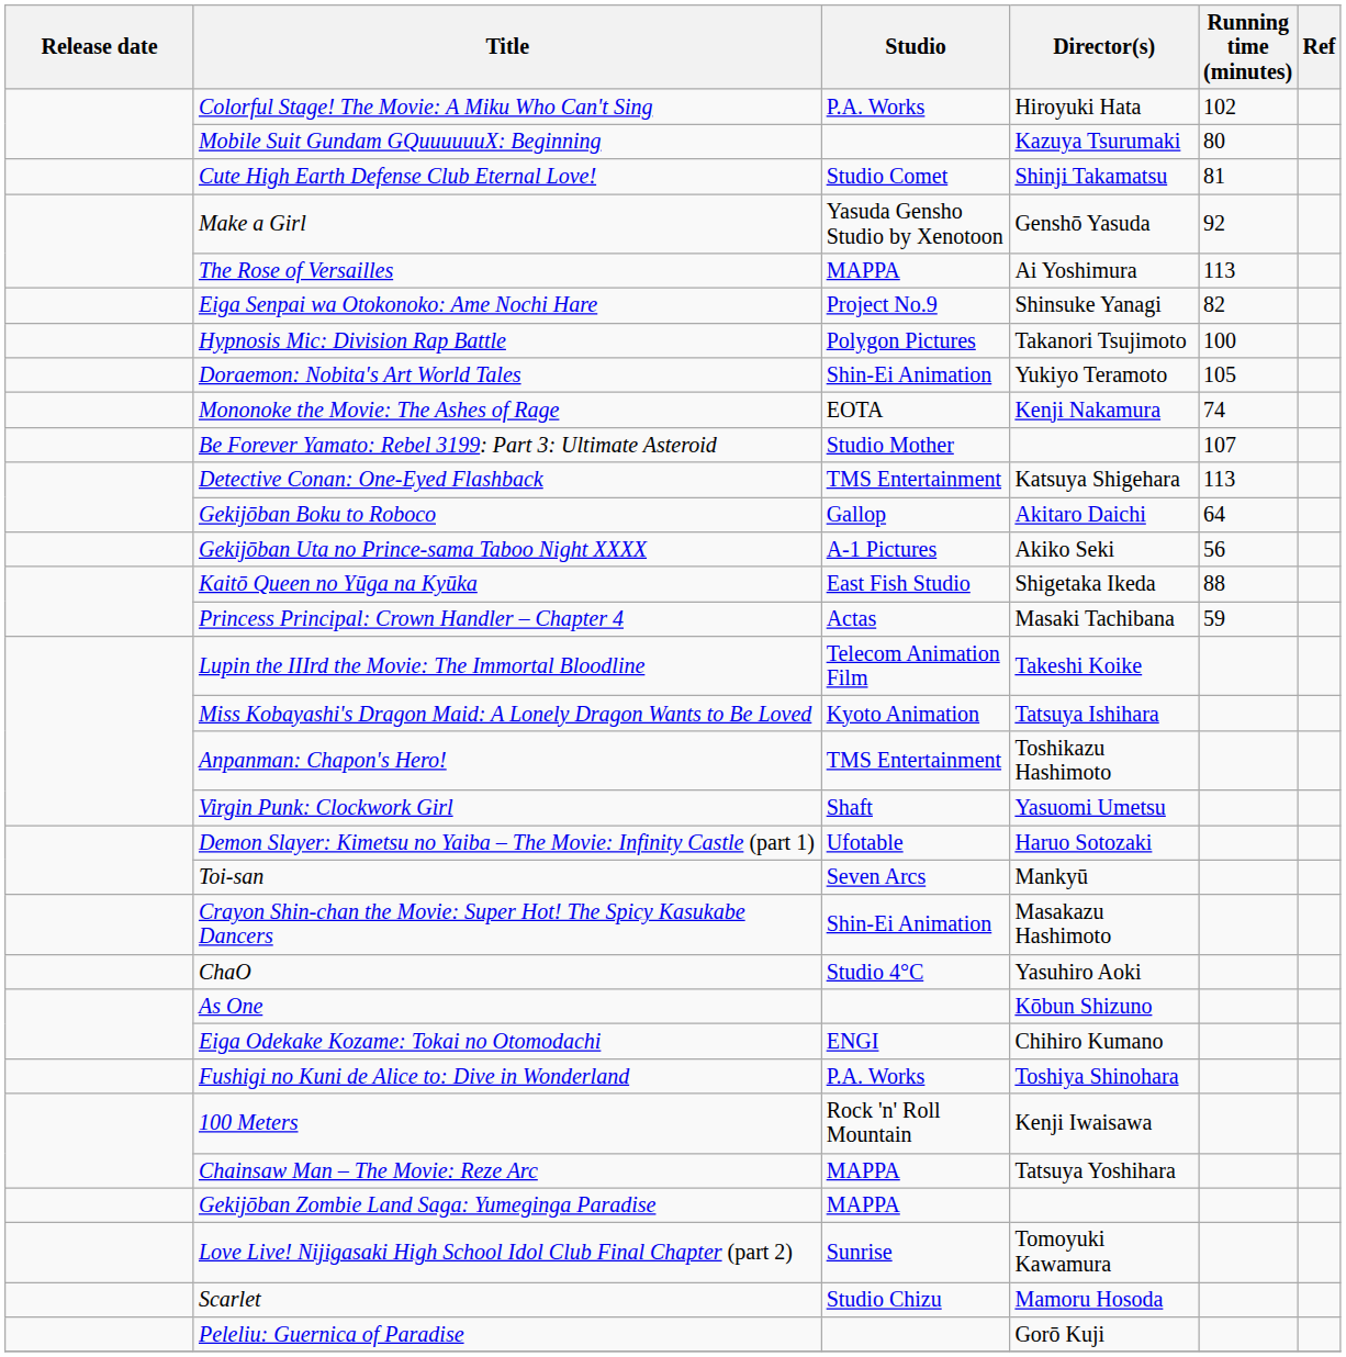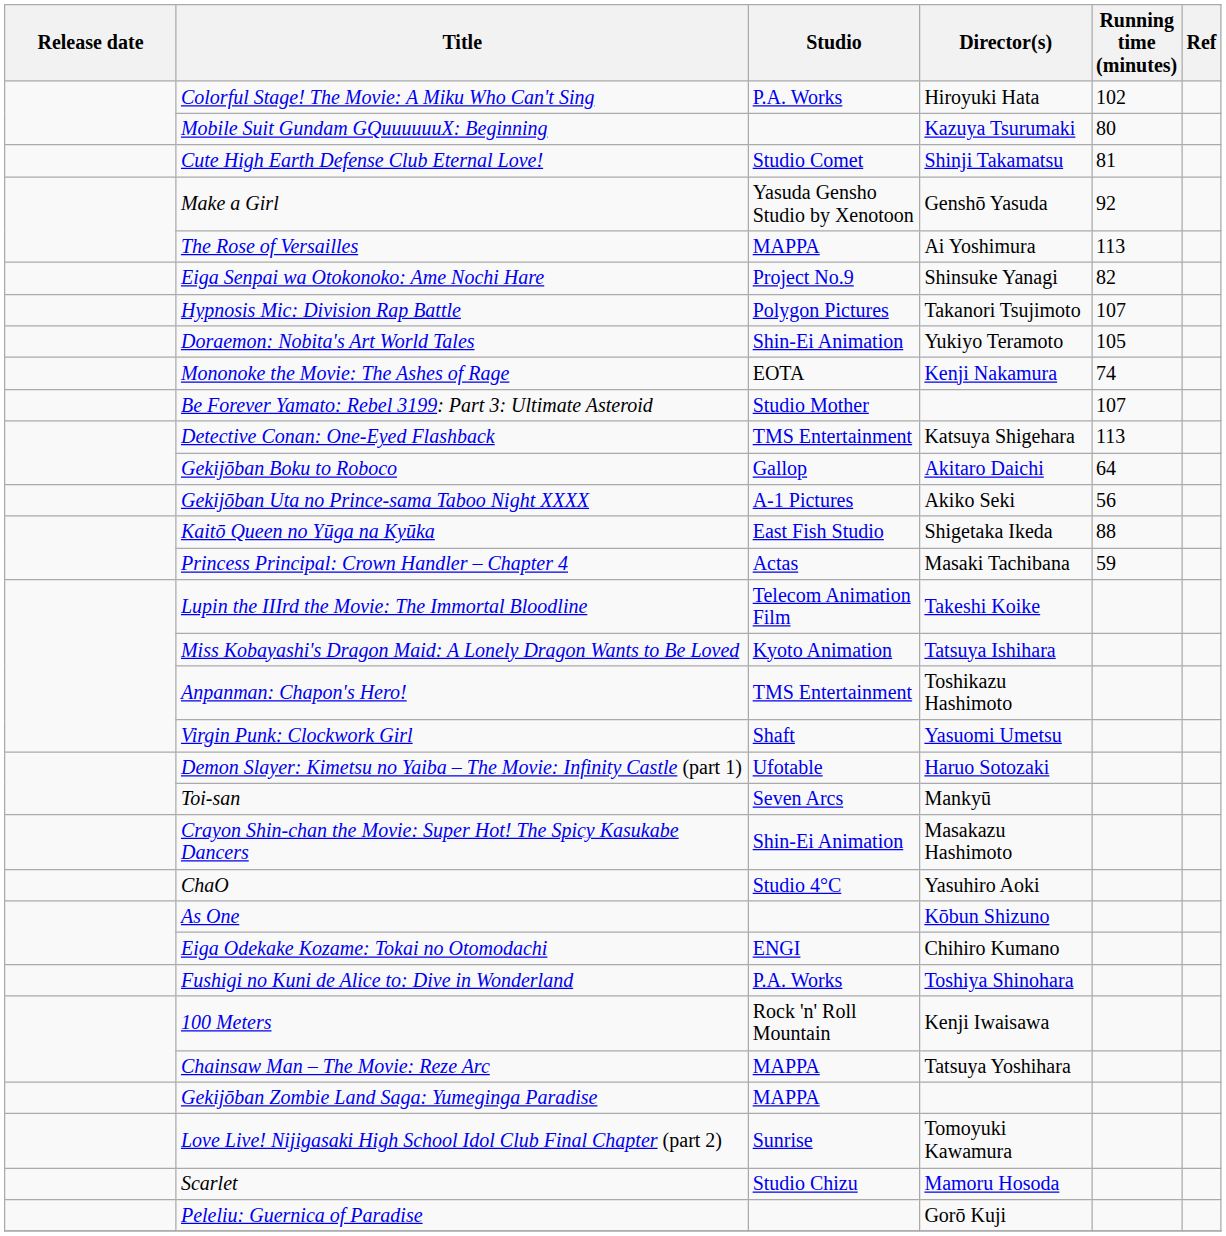 <table class="wikitable sortable" border="1">
 <tr>
 <th data-sort-type="text" width="130px">Release date</th>
 <th width="450px">Title</th>
 <th data-sort-type="text" width="130px">Studio</th>
 <th data-sort-type="text" width="130px">Director(s)</th>
 <th width="10px">Running time (minutes)</th>
 <th class="unsortable" width="5px">Ref</th>
 </tr>
 <tr>
 <td rowspan="2"></td>
 <td><em><a href='#'>Colorful Stage! The Movie: A Miku Who Can't Sing</a></em></td>
 <td><a href='#'>P.A. Works</a></td>
 <td>Hiroyuki Hata</td>
 <td>102</td>
 <td></td>
 </tr>
 <tr>
 <td><em><a href='#'>Mobile Suit Gundam GQuuuuuuX: Beginning</a></em></td>
 <td></td>
 <td><a href='#'>Kazuya Tsurumaki</a></td>
 <td>80</td>
 <td></td>
 </tr>
 <tr>
 <td></td>
 <td><em><a href='#'>Cute High Earth Defense Club Eternal Love!</a></em></td>
 <td><a href='#'>Studio Comet</a></td>
 <td><a href='#'>Shinji Takamatsu</a></td>
 <td>81</td>
 <td></td>
 </tr>
 <tr>
 <td rowspan="2"></td>
 <td><em>Make a Girl</em></td>
 <td>Yasuda Gensho Studio by Xenotoon</td>
 <td>Genshō Yasuda</td>
 <td>92</td>
 <td></td>
 </tr>
 <tr>
 <td><em><a href='#'>The Rose of Versailles</a></em></td>
 <td><a href='#'>MAPPA</a></td>
 <td>Ai Yoshimura</td>
 <td>113</td>
 <td></td>
 </tr>
 <tr>
 <td></td>
 <td><em><a href='#'>Eiga Senpai wa Otokonoko: Ame Nochi Hare</a></em></td>
 <td><a href='#'>Project No.9</a></td>
 <td>Shinsuke Yanagi</td>
 <td>82</td>
 <td></td>
 </tr>
 <tr>
 <td></td>
 <td><em><a href='#'>Hypnosis Mic: Division Rap Battle</a></em></td>
 <td><a href='#'>Polygon Pictures</a></td>
 <td>Takanori Tsujimoto</td>
-<td>100</td>
+<td>107</td>
 <td></td>
 </tr>
 <tr>
 <td></td>
 <td><em><a href='#'>Doraemon: Nobita's Art World Tales</a></em></td>
 <td><a href='#'>Shin-Ei Animation</a></td>
 <td>Yukiyo Teramoto</td>
 <td>105</td>
 <td></td>
 </tr>
 <tr>
 <td></td>
 <td><em><a href='#'>Mononoke the Movie: The Ashes of Rage</a></em></td>
 <td>EOTA</td>
 <td><a href='#'>Kenji Nakamura</a></td>
 <td>74</td>
 <td></td>
 </tr>
 <tr>
 <td></td>
 <td><em><a href='#'>Be Forever Yamato: Rebel 3199</a>: Part 3: Ultimate Asteroid</em></td>
 <td><a href='#'>Studio Mother</a></td>
 <td></td>
 <td>107</td>
 <td></td>
 </tr>
 <tr>
 <td rowspan="2"></td>
 <td><em><a href='#'>Detective Conan: One-Eyed Flashback</a></em></td>
 <td><a href='#'>TMS Entertainment</a></td>
 <td>Katsuya Shigehara</td>
 <td>113</td>
 <td></td>
 </tr>
 <tr>
 <td><em><a href='#'>Gekijōban Boku to Roboco</a></em></td>
 <td><a href='#'>Gallop</a></td>
 <td><a href='#'>Akitaro Daichi</a></td>
 <td>64</td>
 <td></td>
 </tr>
 <tr>
 <td></td>
 <td><em><a href='#'>Gekijōban Uta no Prince-sama Taboo Night XXXX</a></em></td>
 <td><a href='#'>A-1 Pictures</a></td>
 <td>Akiko Seki</td>
 <td>56</td>
 <td></td>
 </tr>
 <tr>
 <td rowspan="2"></td>
 <td><em><a href='#'>Kaitō Queen no Yūga na Kyūka</a></em></td>
 <td><a href='#'>East Fish Studio</a></td>
 <td>Shigetaka Ikeda</td>
 <td>88</td>
 <td></td>
 </tr>
 <tr>
 <td><em><a href='#'>Princess Principal: Crown Handler – Chapter 4</a></em></td>
 <td><a href='#'>Actas</a></td>
 <td>Masaki Tachibana</td>
 <td>59</td>
 <td></td>
 </tr>
 <tr>
 <td rowspan="4"></td>
 <td><em><a href='#'>Lupin the IIIrd the Movie: The Immortal Bloodline</a></em></td>
 <td><a href='#'>Telecom Animation Film</a></td>
 <td><a href='#'>Takeshi Koike</a></td>
 <td></td>
 <td></td>
 </tr>
 <tr>
 <td><em><a href='#'>Miss Kobayashi's Dragon Maid: A Lonely Dragon Wants to Be Loved</a></em></td>
 <td><a href='#'>Kyoto Animation</a></td>
 <td><a href='#'>Tatsuya Ishihara</a></td>
 <td></td>
 <td></td>
 </tr>
 <tr>
 <td><em><a href='#'>Anpanman: Chapon's Hero!</a></em></td>
 <td><a href='#'>TMS Entertainment</a></td>
 <td>Toshikazu Hashimoto</td>
 <td></td>
 <td></td>
 </tr>
 <tr>
 <td><em><a href='#'>Virgin Punk: Clockwork Girl</a></em></td>
 <td><a href='#'>Shaft</a></td>
 <td><a href='#'>Yasuomi Umetsu</a></td>
 <td></td>
 <td></td>
 </tr>
 <tr>
 <td rowspan="2"></td>
 <td><em><a href='#'>Demon Slayer: Kimetsu no Yaiba – The Movie: Infinity Castle</a></em> (part 1)</td>
 <td><a href='#'>Ufotable</a></td>
 <td><a href='#'>Haruo Sotozaki</a></td>
 <td></td>
 <td></td>
 </tr>
 <tr>
 <td><em>Toi-san</em></td>
 <td><a href='#'>Seven Arcs</a></td>
 <td>Mankyū</td>
 <td></td>
 <td></td>
 </tr>
 <tr>
 <td></td>
 <td><em><a href='#'>Crayon Shin-chan the Movie: Super Hot! The Spicy Kasukabe Dancers</a></em></td>
 <td><a href='#'>Shin-Ei Animation</a></td>
 <td>Masakazu Hashimoto</td>
 <td></td>
 <td></td>
 </tr>
 <tr>
 <td></td>
 <td><em>ChaO</em></td>
 <td><a href='#'>Studio 4°C</a></td>
 <td>Yasuhiro Aoki</td>
 <td></td>
 <td></td>
 </tr>
 <tr>
 <td rowspan="2"></td>
 <td><em><a href='#'>As One</a></em></td>
 <td></td>
 <td><a href='#'>Kōbun Shizuno</a></td>
 <td></td>
 <td></td>
 </tr>
 <tr>
 <td><em><a href='#'>Eiga Odekake Kozame: Tokai no Otomodachi</a></em></td>
 <td><a href='#'>ENGI</a></td>
 <td>Chihiro Kumano</td>
 <td></td>
 <td></td>
 </tr>
 <tr>
 <td></td>
 <td><em><a href='#'>Fushigi no Kuni de Alice to: Dive in Wonderland</a></em></td>
 <td><a href='#'>P.A. Works</a></td>
 <td><a href='#'>Toshiya Shinohara</a></td>
 <td></td>
 <td></td>
 </tr>
 <tr>
 <td rowspan="2"></td>
 <td><em><a href='#'>100 Meters</a></em></td>
 <td>Rock 'n' Roll Mountain</td>
 <td>Kenji Iwaisawa</td>
 <td></td>
 <td></td>
 </tr>
 <tr>
 <td><em><a href='#'>Chainsaw Man – The Movie: Reze Arc</a></em></td>
 <td><a href='#'>MAPPA</a></td>
 <td>Tatsuya Yoshihara</td>
 <td></td>
 <td></td>
 </tr>
 <tr>
 <td></td>
 <td><em><a href='#'>Gekijōban Zombie Land Saga: Yumeginga Paradise</a></em></td>
 <td><a href='#'>MAPPA</a></td>
 <td></td>
 <td></td>
 <td></td>
 </tr>
 <tr>
 <td></td>
 <td><em><a href='#'>Love Live! Nijigasaki High School Idol Club Final Chapter</a></em> (part 2)</td>
 <td><a href='#'>Sunrise</a></td>
 <td>Tomoyuki Kawamura</td>
 <td></td>
 <td></td>
 </tr>
 <tr>
 <td></td>
 <td><em>Scarlet</em></td>
 <td><a href='#'>Studio Chizu</a></td>
 <td><a href='#'>Mamoru Hosoda</a></td>
 <td></td>
 <td></td>
 </tr>
 <tr>
 <td></td>
 <td><em><a href='#'>Peleliu: Guernica of Paradise</a></em></td>
 <td></td>
 <td>Gorō Kuji</td>
 <td></td>
 <td></td>
 </tr>
 <tr>
 </tr>
 </table>
